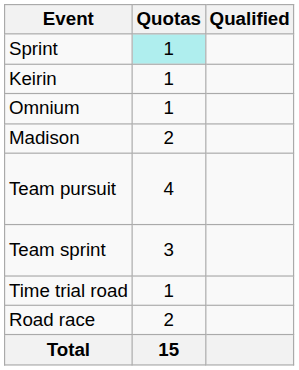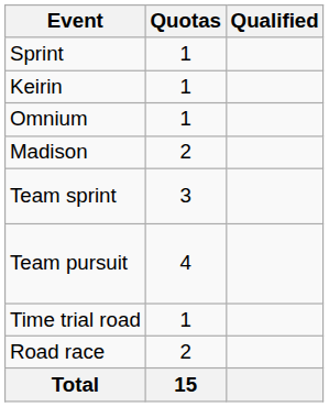 <table class="wikitable">
 <tr>
 <th>Event</th>
 <th>Quotas</th>
 <th>Qualified</th>
 </tr>
 <tr>
 <td>Sprint</td>
-<td style="background: paleturquoise; text-align:center;">1</td>
+<td style="text-align:center;">1</td>
 <td></td>
 </tr>
 <tr>
 <td>Keirin</td>
 <td style="text-align:center;">1</td>
 <td></td>
 </tr>
 <tr>
 <td>Omnium</td>
 <td style="text-align:center;">1</td>
 <td></td>
 </tr>
 <tr>
 <td>Madison</td>
 <td style="text-align:center;">2</td>
 <td><br></td>
 </tr>
 <tr>
+<td>Team sprint</td>
+<td style="text-align:center;">3</td>
+<td><br><br></td>
+</tr>
+<tr>
 <td>Team pursuit</td>
 <td style="text-align:center;">4</td>
 <td><br><br><br></td>
-</tr>
-<tr>
-<td>Team sprint</td>
-<td style="text-align:center;">3</td>
-<td><br><br></td>
 </tr>
 <tr>
 <td>Time trial road</td>
 <td style="text-align:center;">1</td>
 <td></td>
 </tr>
 <tr>
 <td>Road race</td>
 <td style="text-align:center;">2</td>
 <td><br></td>
 </tr>
 <tr>
 <th>Total</th>
 <th>15</th>
 <th></th>
 </tr>
 </table>
